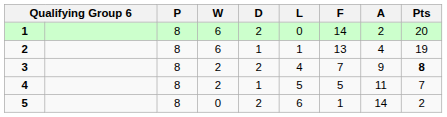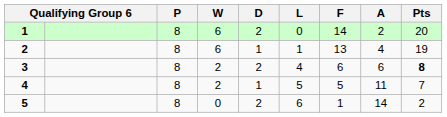 <table class="wikitable">
 <tr>
 <th colspan="2">Qualifying Group 6</th>
 <th rowspan="1" width="50">P</th>
 <th rowspan="1" width="50">W</th>
 <th colspan="1" width="50">D</th>
 <th colspan="1" width="50">L</th>
 <th colspan="1" width="50">F</th>
 <th colspan="1" width="50">A</th>
 <th colspan="1" width="50">Pts</th>
 </tr>
 <tr style="background:#ccffcc;" align=center>
 <td width="50"><strong>1</strong></td>
 <td align=left width="150"><strong></strong></td>
 <td>8</td>
 <td>6</td>
 <td>2</td>
 <td>0</td>
 <td>14</td>
 <td>2</td>
 <td>20</td>
 </tr>
 <tr align=center>
 <td><strong>2</strong></td>
 <td align=left></td>
 <td>8</td>
 <td>6</td>
 <td>1</td>
 <td>1</td>
 <td>13</td>
 <td>4</td>
 <td>19</td>
 </tr>
 <tr align=center>
 <td><strong>3</strong></td>
 <td align=left></td>
 <td>8</td>
 <td>2</td>
 <td>2</td>
 <td>4</td>
-<td>7</td>
-<td>9</td>
+<td>6</td>
+<td>6</td>
 <td><strong>8</strong></td>
 </tr>
 <tr align=center>
 <td><strong>4</strong></td>
 <td align=left></td>
 <td>8</td>
 <td>2</td>
 <td>1</td>
 <td>5</td>
 <td>5</td>
 <td>11</td>
 <td>7</td>
 </tr>
 <tr align=center>
 <td><strong>5</strong></td>
 <td align=left></td>
 <td>8</td>
 <td>0</td>
 <td>2</td>
 <td>6</td>
 <td>1</td>
 <td>14</td>
 <td>2</td>
 </tr>
 </table>
